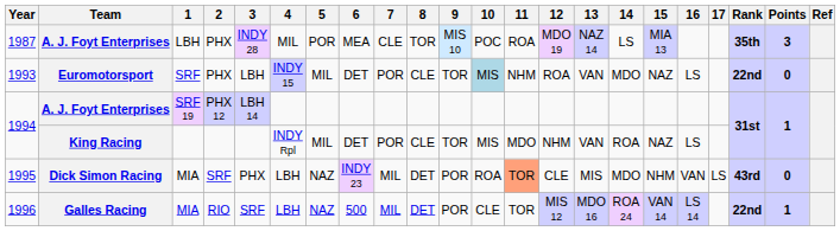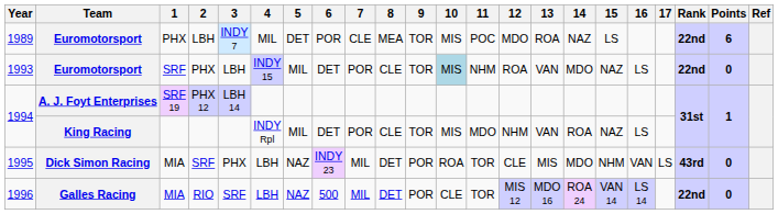 <table class="wikitable" style="text-align:center; font-size:95%">
 <tr>
 <th>Year</th>
 <th>Team</th>
 <th>1</th>
 <th>2</th>
 <th>3</th>
 <th>4</th>
 <th>5</th>
 <th>6</th>
 <th>7</th>
 <th>8</th>
 <th>9</th>
 <th>10</th>
 <th>11</th>
 <th>12</th>
 <th>13</th>
 <th>14</th>
 <th>15</th>
 <th>16</th>
 <th>17</th>
 <th>Rank</th>
 <th>Points</th>
 <th>Ref</th>
 </tr>
 <tr>
-<td><a href='#'>1987</a></td>
-<th><a href='#'>A. J. Foyt Enterprises</a></th>
+<td><a href='#'>1989</a></td>
+<th><a href='#'>Euromotorsport</a></th>
+<td>PHX</td>
 <td>LBH</td>
-<td>PHX</td>
-<td style="background:#EFCFFF;"><a href='#'>INDY</a><br><small>28</small></td>
+<td style="background:#CFEAFF;"><a href='#'>INDY</a><br><small>7</small></td>
 <td>MIL</td>
+<td>DET</td>
 <td>POR</td>
+<td>CLE</td>
 <td>MEA</td>
-<td>CLE</td>
 <td>TOR</td>
-<td style="background:#CFEAFF;">MIS<br><small>10</small></td>
+<td>MIS</td>
 <td>POC</td>
+<td>MDO</td>
 <td>ROA</td>
-<td style="background:#EFCFFF;">MDO<br><small>19</small></td>
-<td style="background:#CFCFFF;">NAZ<br><small>14</small></td>
+<td>NAZ</td>
 <td>LS</td>
-<td style="background:#CFCFFF;">MIA<br><small>13</small></td>
 <td></td>
 <td></td>
-<td style="background:#CFCFFF;"><strong>35th</strong></td>
-<td style="background:#CFCFFF;"><strong>3</strong></td>
+<td style="background:#CFCFFF;"><strong>22nd</strong></td>
+<td style="background:#CFCFFF;"><strong>6</strong></td>
 <th></th>
 </tr>
 <tr>
 <td><a href='#'>1993</a></td>
 <th><a href='#'>Euromotorsport</a></th>
 <td><a href='#'>SRF</a></td>
 <td>PHX<br><small></small></td>
 <td>LBH<br><small></small></td>
 <td style="background:#CFCFFF;"><a href='#'>INDY</a><br><small>15</small></td>
 <td>MIL<br><small></small></td>
 <td>DET<br><small></small></td>
 <td>POR<br><small></small></td>
 <td>CLE<br><small></small></td>
 <td>TOR<br><small></small></td>
 <td style="background: lightblue;">MIS<br><small></small></td>
 <td>NHM<br><small></small></td>
 <td>ROA<br><small></small></td>
 <td>VAN<br><small></small></td>
 <td>MDO<br><small></small></td>
 <td>NAZ<br><small></small></td>
 <td>LS<br><small></small></td>
 <td></td>
 <td style="background:#CFCFFF;"><strong>22nd</strong></td>
 <td style="background:#CFCFFF;"><strong>0</strong></td>
 <th></th>
 </tr>
 <tr>
 <td rowspan="2"><a href='#'>1994</a></td>
 <th><a href='#'>A. J. Foyt Enterprises</a></th>
 <td style="background:#EFCFFF;"><a href='#'>SRF</a><br><small>19</small></td>
 <td style="background:#CFCFFF;">PHX<br><small>12</small></td>
 <td style="background:#CFCFFF;">LBH<br><small>14</small></td>
 <td></td>
 <td></td>
 <td></td>
 <td></td>
 <td></td>
 <td></td>
 <td></td>
 <td></td>
 <td></td>
 <td></td>
 <td></td>
 <td></td>
 <td></td>
 <td></td>
 <td rowspan="2" style="background:#CFCFFF;"><strong>31st</strong></td>
 <td rowspan="2" style="background:#CFCFFF;"><strong>1</strong></td>
 <th rowspan=2></th>
 </tr>
 <tr>
 <th><a href='#'>King Racing</a></th>
 <td></td>
 <td></td>
 <td></td>
 <td><a href='#'>INDY</a><br><small>Rpl</small></td>
 <td>MIL<br><small></small></td>
 <td>DET<br><small></small></td>
 <td>POR<br><small></small></td>
 <td>CLE<br><small></small></td>
 <td>TOR<br><small></small></td>
 <td>MIS<br><small></small></td>
 <td>MDO<br><small></small></td>
 <td>NHM<br><small></small></td>
 <td>VAN<br><small></small></td>
 <td>ROA<br><small></small></td>
 <td>NAZ<br><small></small></td>
 <td>LS<br><small></small></td>
 <td></td>
 </tr>
 <tr>
 <td><a href='#'>1995</a></td>
 <th><a href='#'>Dick Simon Racing</a></th>
 <td>MIA<br><small></small></td>
 <td><a href='#'>SRF</a><br><small></small></td>
 <td>PHX<br><small></small></td>
 <td>LBH<br><small></small></td>
 <td>NAZ<br><small></small></td>
 <td style="background:#EFCFFF;"><a href='#'>INDY</a><br><small>23</small></td>
 <td>MIL<br><small></small></td>
 <td>DET<br><small></small></td>
 <td>POR<br><small></small></td>
 <td>ROA<br><small></small></td>
-<td style="background: lightsalmon;">TOR<br><small></small></td>
+<td>TOR<br><small></small></td>
 <td>CLE<br><small></small></td>
 <td>MIS<br><small></small></td>
 <td>MDO<br><small></small></td>
 <td>NHM<br><small></small></td>
 <td>VAN<br><small></small></td>
 <td>LS<br><small></small></td>
 <td style="background:#CFCFFF;"><strong>43rd</strong></td>
 <td style="background:#CFCFFF;"><strong>0</strong></td>
 <th></th>
 </tr>
 <tr>
 <td><a href='#'>1996</a></td>
 <th><a href='#'>Galles Racing</a></th>
 <td><a href='#'>MIA</a></td>
 <td><a href='#'>RIO</a></td>
 <td><a href='#'>SRF</a></td>
 <td><a href='#'>LBH</a></td>
 <td><a href='#'>NAZ</a></td>
 <td><a href='#'>500</a></td>
 <td><a href='#'>MIL</a></td>
 <td><a href='#'>DET</a></td>
 <td>POR</td>
 <td>CLE</td>
 <td>TOR</td>
 <td style="background:#CFCFFF;">MIS<br><small>12</small></td>
 <td style="background:#CFCFFF;">MDO<br><small>16</small></td>
 <td style="background:#EFCFFF;">ROA<br><small>24</small></td>
 <td style="background:#CFCFFF;">VAN<br><small>14</small></td>
 <td style="background:#CFCFFF;">LS<br><small>14</small></td>
 <td></td>
 <td style="background:#CFCFFF;"><strong>22nd</strong></td>
-<td style="background:#CFCFFF;"><strong>1</strong></td>
+<td style="background:#CFCFFF;"><strong>0</strong></td>
 <th></th>
 </tr>
 </table>
